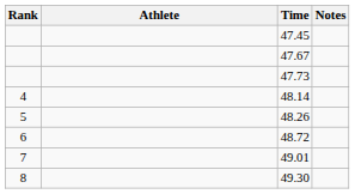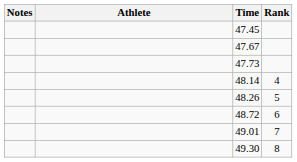 <table class="wikitable" style="text-align:center">
 <tr>
-<th>Rank</th>
+<th>Notes</th>
 <th Style="width:18em">Athlete</th>
 <th>Time</th>
-<th>Notes</th>
+<th>Rank</th>
 </tr>
 <tr>
 <td></td>
 <td style="text-align:left"></td>
 <td>47.45</td>
 <td></td>
 </tr>
 <tr>
 <td></td>
 <td style="text-align:left"></td>
 <td>47.67</td>
 <td></td>
 </tr>
 <tr>
 <td></td>
 <td style="text-align:left"></td>
 <td>47.73</td>
 <td></td>
 </tr>
 <tr>
-<td>4</td>
+<td></td>
 <td style="text-align:left"></td>
 <td>48.14</td>
-<td></td>
+<td>4</td>
 </tr>
 <tr>
-<td>5</td>
+<td></td>
 <td style="text-align:left"></td>
 <td>48.26</td>
-<td></td>
+<td>5</td>
 </tr>
 <tr>
-<td>6</td>
+<td></td>
 <td style="text-align:left"></td>
 <td>48.72</td>
-<td></td>
+<td>6</td>
 </tr>
 <tr>
-<td>7</td>
+<td></td>
 <td style="text-align:left"></td>
 <td>49.01</td>
-<td></td>
+<td>7</td>
 </tr>
 <tr>
-<td>8</td>
+<td></td>
 <td style="text-align:left"></td>
 <td>49.30</td>
-<td></td>
+<td>8</td>
 </tr>
 </table>
